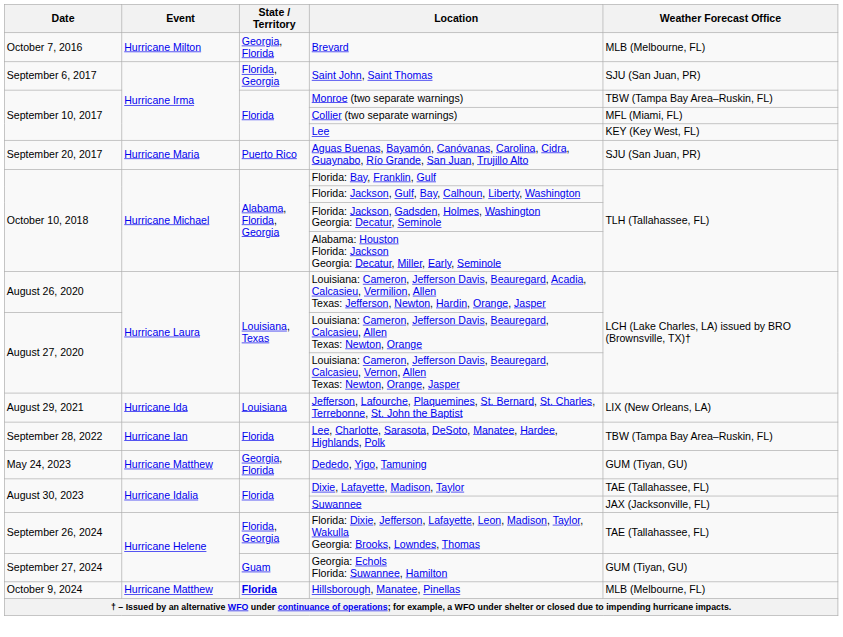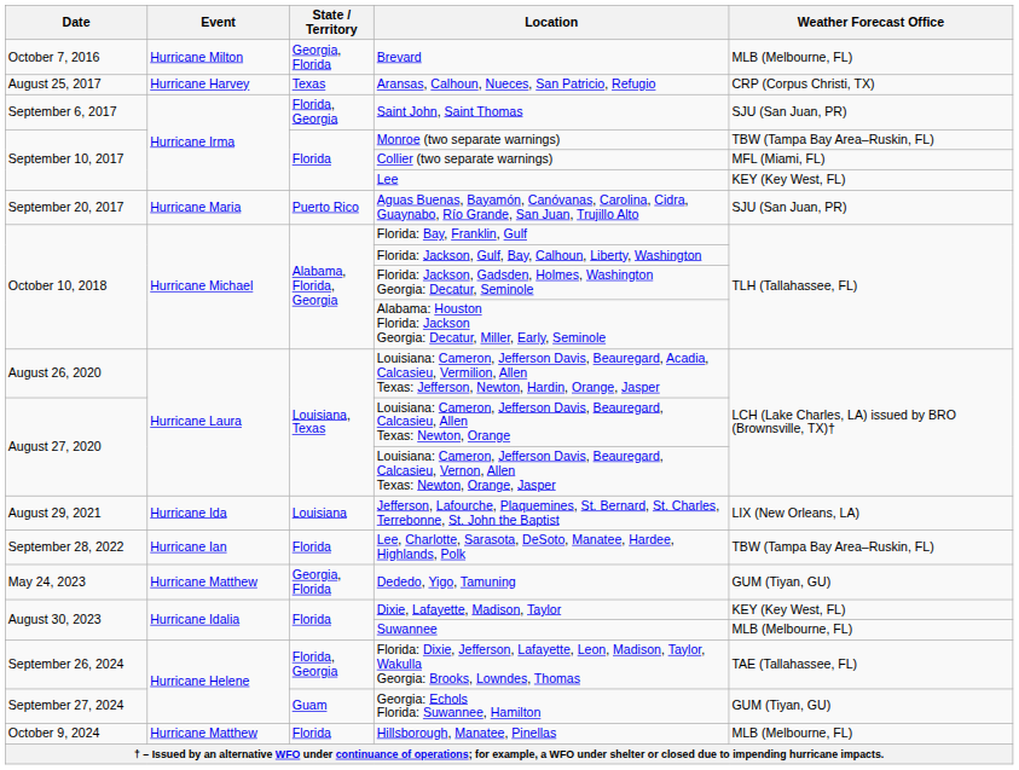 <table class="wikitable sortable" style="width:100%;">
 <tr>
 <th scope="col" width="10%" align="center" data-sort-type=date>Date</th>
 <th scope="col" width="10%" align="center" class="unsortable">Event</th>
 <th scope="col" width="5%" align="center">State / Territory</th>
 <th scope="col" width="25%" align="center" class="unsortable">Location</th>
 <th scope="col" width="20%" align="center">Weather Forecast Office</th>
 </tr>
 <tr>
 <td>October 7, 2016</td>
 <td><a href='#'>Hurricane Milton</a></td>
 <td><a href='#'>Georgia</a>, <a href='#'>Florida</a></td>
 <td><a href='#'>Brevard</a></td>
 <td>MLB (Melbourne, FL)</td>
+</tr>
+<tr>
+<td>August 25, 2017</td>
+<td><a href='#'>Hurricane Harvey</a></td>
+<td><a href='#'>Texas</a></td>
+<td><a href='#'>Aransas</a>, <a href='#'>Calhoun</a>, <a href='#'>Nueces</a>, <a href='#'>San Patricio</a>, <a href='#'>Refugio</a></td>
+<td>CRP (Corpus Christi, TX)</td>
 </tr>
 <tr>
 <td>September 6, 2017</td>
 <td rowspan=4><a href='#'>Hurricane Irma</a></td>
 <td><a href='#'>Florida</a>, <a href='#'>Georgia</a></td>
 <td><a href='#'>Saint John</a>, <a href='#'>Saint Thomas</a></td>
 <td>SJU (San Juan, PR)</td>
 </tr>
 <tr>
 <td rowspan=3>September 10, 2017</td>
 <td rowspan=3><a href='#'>Florida</a></td>
 <td><a href='#'>Monroe</a> (two separate warnings)</td>
 <td>TBW (Tampa Bay Area–Ruskin, FL)</td>
 </tr>
 <tr>
 <td><a href='#'>Collier</a> (two separate warnings)</td>
 <td>MFL (Miami, FL)</td>
 </tr>
 <tr>
 <td><a href='#'>Lee</a></td>
 <td>KEY (Key West, FL)</td>
 </tr>
 <tr>
 <td>September 20, 2017</td>
 <td><a href='#'>Hurricane Maria</a></td>
 <td><a href='#'>Puerto Rico</a></td>
 <td><a href='#'>Aguas Buenas</a>, <a href='#'>Bayamón</a>, <a href='#'>Canóvanas</a>, <a href='#'>Carolina</a>, <a href='#'>Cidra</a>, <a href='#'>Guaynabo</a>, <a href='#'>Río Grande</a>, <a href='#'>San Juan</a>, <a href='#'>Trujillo Alto</a></td>
 <td>SJU (San Juan, PR)</td>
 </tr>
 <tr>
 <td rowspan=4>October 10, 2018</td>
 <td rowspan=4><a href='#'>Hurricane Michael</a></td>
 <td rowspan = 4><a href='#'>Alabama</a>, <a href='#'>Florida</a>, <a href='#'>Georgia</a></td>
 <td>Florida: <a href='#'>Bay</a>, <a href='#'>Franklin</a>, <a href='#'>Gulf</a></td>
 <td rowspan=4>TLH (Tallahassee, FL)</td>
 </tr>
 <tr>
 <td>Florida: <a href='#'>Jackson</a>, <a href='#'>Gulf</a>, <a href='#'>Bay</a>, <a href='#'>Calhoun</a>, <a href='#'>Liberty</a>, <a href='#'>Washington</a></td>
 </tr>
 <tr>
 <td>Florida: <a href='#'>Jackson</a>, <a href='#'>Gadsden</a>, <a href='#'>Holmes</a>, <a href='#'>Washington</a><br>Georgia: <a href='#'>Decatur</a>, <a href='#'>Seminole</a></td>
 </tr>
 <tr>
 <td>Alabama: <a href='#'>Houston</a><br>Florida: <a href='#'>Jackson</a><br>Georgia: <a href='#'>Decatur</a>, <a href='#'>Miller</a>, <a href='#'>Early</a>, <a href='#'>Seminole</a></td>
 </tr>
 <tr>
 <td>August 26, 2020</td>
 <td rowspan=3><a href='#'>Hurricane Laura</a></td>
 <td rowspan = 3><a href='#'>Louisiana</a>, <a href='#'>Texas</a></td>
 <td>Louisiana: <a href='#'>Cameron</a>, <a href='#'>Jefferson Davis</a>, <a href='#'>Beauregard</a>, <a href='#'>Acadia</a>, <a href='#'>Calcasieu</a>, <a href='#'>Vermilion</a>, <a href='#'>Allen</a><br>Texas: <a href='#'>Jefferson</a>, <a href='#'>Newton</a>, <a href='#'>Hardin</a>, <a href='#'>Orange</a>, <a href='#'>Jasper</a></td>
 <td rowspan=3>LCH (Lake Charles, LA) issued by BRO (Brownsville, TX)†</td>
 </tr>
 <tr>
 <td rowspan=2>August 27, 2020</td>
 <td>Louisiana: <a href='#'>Cameron</a>, <a href='#'>Jefferson Davis</a>, <a href='#'>Beauregard</a>, <a href='#'>Calcasieu</a>, <a href='#'>Allen</a><br>Texas: <a href='#'>Newton</a>, <a href='#'>Orange</a></td>
 </tr>
 <tr>
 <td>Louisiana: <a href='#'>Cameron</a>, <a href='#'>Jefferson Davis</a>, <a href='#'>Beauregard</a>, <a href='#'>Calcasieu</a>, <a href='#'>Vernon</a>, <a href='#'>Allen</a><br>Texas: <a href='#'>Newton</a>, <a href='#'>Orange</a>, <a href='#'>Jasper</a></td>
 </tr>
 <tr>
 <td>August 29, 2021</td>
 <td><a href='#'>Hurricane Ida</a></td>
 <td><a href='#'>Louisiana</a></td>
 <td><a href='#'>Jefferson</a>, <a href='#'>Lafourche</a>, <a href='#'>Plaquemines</a>, <a href='#'>St. Bernard</a>, <a href='#'>St. Charles</a>, <a href='#'>Terrebonne</a>, <a href='#'>St. John the Baptist</a></td>
 <td>LIX (New Orleans, LA)</td>
 </tr>
 <tr>
 <td>September 28, 2022</td>
 <td><a href='#'>Hurricane Ian</a></td>
 <td><a href='#'>Florida</a></td>
 <td><a href='#'>Lee</a>, <a href='#'>Charlotte</a>, <a href='#'>Sarasota</a>, <a href='#'>DeSoto</a>, <a href='#'>Manatee</a>, <a href='#'>Hardee</a>, <a href='#'>Highlands</a>, <a href='#'>Polk</a></td>
 <td>TBW (Tampa Bay Area–Ruskin, FL)</td>
 </tr>
 <tr>
 <td>May 24, 2023</td>
 <td><a href='#'>Hurricane Matthew</a></td>
 <td><a href='#'>Georgia</a>, <a href='#'>Florida</a></td>
 <td><a href='#'>Dededo</a>, <a href='#'>Yigo</a>, <a href='#'>Tamuning</a></td>
 <td>GUM (Tiyan, GU)</td>
 </tr>
 <tr>
 <td rowspan=2>August 30, 2023</td>
 <td rowspan=2><a href='#'>Hurricane Idalia</a></td>
 <td rowspan=2><a href='#'>Florida</a></td>
 <td><a href='#'>Dixie</a>, <a href='#'>Lafayette</a>, <a href='#'>Madison</a>, <a href='#'>Taylor</a></td>
-<td>TAE (Tallahassee, FL)</td>
+<td>KEY (Key West, FL)</td>
 </tr>
 <tr>
 <td><a href='#'>Suwannee</a></td>
-<td>JAX (Jacksonville, FL)</td>
+<td>MLB (Melbourne, FL)</td>
 </tr>
 <tr>
 <td>September 26, 2024</td>
 <td rowspan="2"><a href='#'>Hurricane Helene</a></td>
 <td><a href='#'>Florida</a>, <a href='#'>Georgia</a></td>
 <td>Florida: <a href='#'>Dixie</a>, <a href='#'>Jefferson</a>, <a href='#'>Lafayette</a>, <a href='#'>Leon</a>, <a href='#'>Madison</a>, <a href='#'>Taylor</a>, <a href='#'>Wakulla</a><br>Georgia: <a href='#'>Brooks</a>, <a href='#'>Lowndes</a>, <a href='#'>Thomas</a></td>
 <td>TAE (Tallahassee, FL) </td>
 </tr>
 <tr>
 <td>September 27, 2024</td>
 <td><a href='#'>Guam</a></td>
 <td>Georgia: <a href='#'>Echols</a><br>Florida: <a href='#'>Suwannee</a>, <a href='#'>Hamilton</a></td>
 <td>GUM (Tiyan, GU)</td>
 </tr>
 <tr>
 <td>October 9, 2024</td>
 <td><a href='#'>Hurricane Matthew</a></td>
-<td><strong><a href='#'>Florida</a></strong></td>
+<td><a href='#'>Florida</a></td>
 <td><a href='#'>Hillsborough</a>, <a href='#'>Manatee</a>, <a href='#'>Pinellas</a></td>
 <td>MLB (Melbourne, FL)</td>
 </tr>
 <tr>
 <th colspan="5"><small>† – Issued by an alternative <a href='#'>WFO</a> under <a href='#'>continuance of operations</a>; for example, a WFO under shelter or closed due to impending hurricane impacts.</small></th>
 </tr>
 </table>
